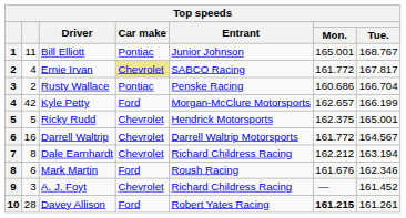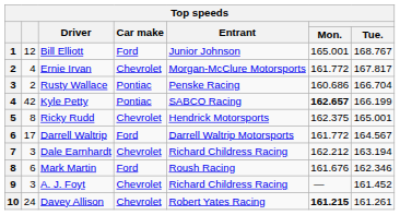 <table class="wikitable" style="font-size: 90%;">
 <tr>
 <th colspan=7>Top speeds</th>
 </tr>
 <tr>
 <th rowspan=2></th>
 <th rowspan=2></th>
 <th rowspan=2>Driver</th>
 <th rowspan=2>Car make</th>
 <th rowspan=2>Entrant</th>
 <th colspan=2></th>
 </tr>
 <tr>
 <th>Mon.</th>
 <th>Tue.</th>
 </tr>
 <tr>
 <th>1</th>
-<td align="right">11</td>
+<td align="right">12</td>
 <td><a href='#'>Bill Elliott</a></td>
-<td><a href='#'>Pontiac</a></td>
+<td><a href='#'>Ford</a></td>
 <td><a href='#'>Junior Johnson</a></td>
 <td>165.001</td>
 <td>168.767</td>
 </tr>
 <tr>
 <th>2</th>
 <td align="right">4</td>
 <td><a href='#'>Ernie Irvan</a></td>
-<td style="background: khaki;"><a href='#'>Chevrolet</a></td>
-<td><a href='#'>SABCO Racing</a></td>
+<td><a href='#'>Chevrolet</a></td>
+<td><a href='#'>Morgan-McClure Motorsports</a></td>
 <td>161.772</td>
 <td>167.817</td>
 </tr>
 <tr>
 <th>3</th>
 <td align="right">2</td>
 <td><a href='#'>Rusty Wallace</a></td>
 <td><a href='#'>Pontiac</a></td>
 <td><a href='#'>Penske Racing</a></td>
 <td>160.686</td>
 <td>166.704</td>
 </tr>
 <tr>
 <th>4</th>
 <td align="right">42</td>
 <td><a href='#'>Kyle Petty</a></td>
-<td><a href='#'>Ford</a></td>
-<td><a href='#'>Morgan-McClure Motorsports</a></td>
-<td>162.657</td>
+<td><a href='#'>Pontiac</a></td>
+<td><a href='#'>SABCO Racing</a></td>
+<td><strong>162.657</strong></td>
 <td>166.199</td>
 </tr>
 <tr>
 <th>5</th>
-<td align="right">5</td>
+<td align="right">8</td>
 <td><a href='#'>Ricky Rudd</a></td>
 <td><a href='#'>Chevrolet</a></td>
 <td><a href='#'>Hendrick Motorsports</a></td>
 <td>162.375</td>
 <td>165.001</td>
 </tr>
 <tr>
 <th>6</th>
-<td align="right">16</td>
+<td align="right">17</td>
 <td><a href='#'>Darrell Waltrip</a></td>
-<td><a href='#'>Chevrolet</a></td>
+<td><a href='#'>Ford</a></td>
 <td><a href='#'>Darrell Waltrip Motorsports</a></td>
 <td>161.772</td>
 <td>164.567</td>
 </tr>
 <tr>
 <th>7</th>
-<td align="right">8</td>
+<td align="right">3</td>
 <td><a href='#'>Dale Earnhardt</a></td>
 <td><a href='#'>Chevrolet</a></td>
 <td><a href='#'>Richard Childress Racing</a></td>
 <td>162.212</td>
 <td>163.194</td>
 </tr>
 <tr>
 <th>8</th>
 <td align="right">6</td>
 <td><a href='#'>Mark Martin</a></td>
 <td><a href='#'>Ford</a></td>
 <td><a href='#'>Roush Racing</a></td>
 <td>161.676</td>
 <td>162.346</td>
 </tr>
 <tr>
 <th>9</th>
 <td align="right">3</td>
 <td><a href='#'>A. J. Foyt</a></td>
 <td><a href='#'>Chevrolet</a></td>
 <td><a href='#'>Richard Childress Racing</a></td>
 <td> — </td>
 <td>161.452</td>
 </tr>
 <tr>
 <th>10</th>
-<td align="right">28</td>
+<td align="right">24</td>
 <td><a href='#'>Davey Allison</a></td>
-<td><a href='#'>Ford</a></td>
+<td><a href='#'>Chevrolet</a></td>
 <td><a href='#'>Robert Yates Racing</a></td>
 <td><strong>161.215</strong></td>
 <td>161.261</td>
 </tr>
 </table>
